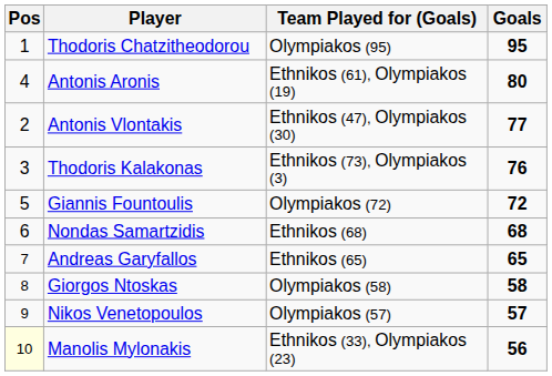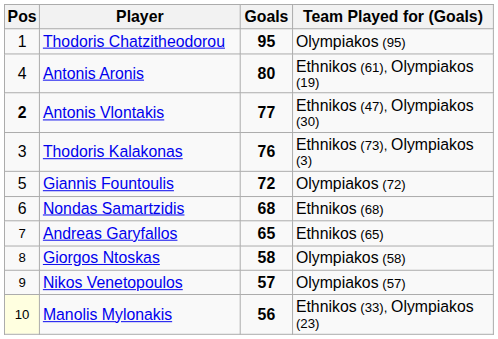 <table class="wikitable" style="text-align:center;font-size:85%">
 <tr>
 <th><big>Pos</big></th>
 <th width="200"><big>Player</big></th>
+<th width="48"><big>Goals</big></th>
 <th width="200"><big>Team Played for (Goals)</big></th>
-<th width="48"><big>Goals</big></th>
 </tr>
 <tr>
 <td><big>1</big></td>
 <td style="text-align:left;"><big><a href='#'>Thodoris Chatzitheodorou</a></big></td>
+<td><strong><big>95</big></strong></td>
 <td style="text-align:left;"><big>Olympiakos</big> (95)</td>
-<td><strong><big>95</big></strong></td>
 </tr>
 <tr>
 <td><big>4</big></td>
 <td style="text-align:left;"><big><a href='#'>Antonis Aronis</a></big></td>
+<td><strong><big>80</big></strong></td>
 <td style="text-align:left;"><big>Ethnikos</big> (61), <big>Olympiakos</big> (19)</td>
-<td><strong><big>80</big></strong></td>
 </tr>
 <tr>
-<td><big>2</big></td>
+<td><strong><big>2</big></strong></td>
 <td style="text-align:left;"><big><a href='#'>Antonis Vlontakis</a></big></td>
+<td><strong><big>77</big></strong></td>
 <td style="text-align:left;"><big>Ethnikos</big> (47), <big>Olympiakos</big> (30)</td>
-<td><strong><big>77</big></strong></td>
 </tr>
 <tr>
 <td><big>3</big></td>
 <td style="text-align:left;"><big><a href='#'>Thodoris Kalakonas</a></big></td>
+<td><strong><big>76</big></strong></td>
 <td style="text-align:left;"><big>Ethnikos</big> (73), <big>Olympiakos</big> (3)</td>
-<td><strong><big>76</big></strong></td>
 </tr>
 <tr>
 <td><big>5</big></td>
 <td style="text-align:left;"><big><a href='#'>Giannis Fountoulis</a></big></td>
+<td><strong><big>72</big></strong></td>
 <td style="text-align:left;"><big>Olympiakos</big> (72)</td>
-<td><strong><big>72</big></strong></td>
 </tr>
 <tr>
 <td><big>6</big></td>
 <td style="text-align:left;"><big><a href='#'>Nondas Samartzidis</a></big></td>
+<td><strong><big>68</big></strong></td>
 <td style="text-align:left;"><big>Ethnikos</big> (68)</td>
-<td><strong><big>68</big></strong></td>
 </tr>
 <tr>
 <td>7</td>
 <td style="text-align:left;"><big><a href='#'>Andreas Garyfallos</a></big></td>
+<td><strong><big>65</big></strong></td>
 <td style="text-align:left;"><big>Ethnikos</big> (65)</td>
-<td><strong><big>65</big></strong></td>
 </tr>
 <tr>
 <td>8</td>
 <td style="text-align:left;"><big><a href='#'>Giorgos Ntoskas</a></big></td>
+<td><strong><big>58</big></strong></td>
 <td style="text-align:left;"><big>Olympiakos</big> (58)</td>
-<td><strong><big>58</big></strong></td>
 </tr>
 <tr>
 <td>9</td>
 <td style="text-align:left;"><big><a href='#'>Nikos Venetopoulos</a></big></td>
+<td><strong><big>57</big></strong></td>
 <td style="text-align:left;"><big>Olympiakos</big> (57)</td>
-<td><strong><big>57</big></strong></td>
 </tr>
 <tr>
 <td style="background: lightyellow;">10</td>
 <td style="text-align:left;"><a href='#'><big>Manolis Mylonakis</big></a></td>
+<td><strong><big>56</big></strong></td>
 <td style="text-align:left;"><big>Ethnikos</big> (33), <big>Olympiakos</big> (23)</td>
-<td><strong><big>56</big></strong></td>
 </tr>
 </table>
